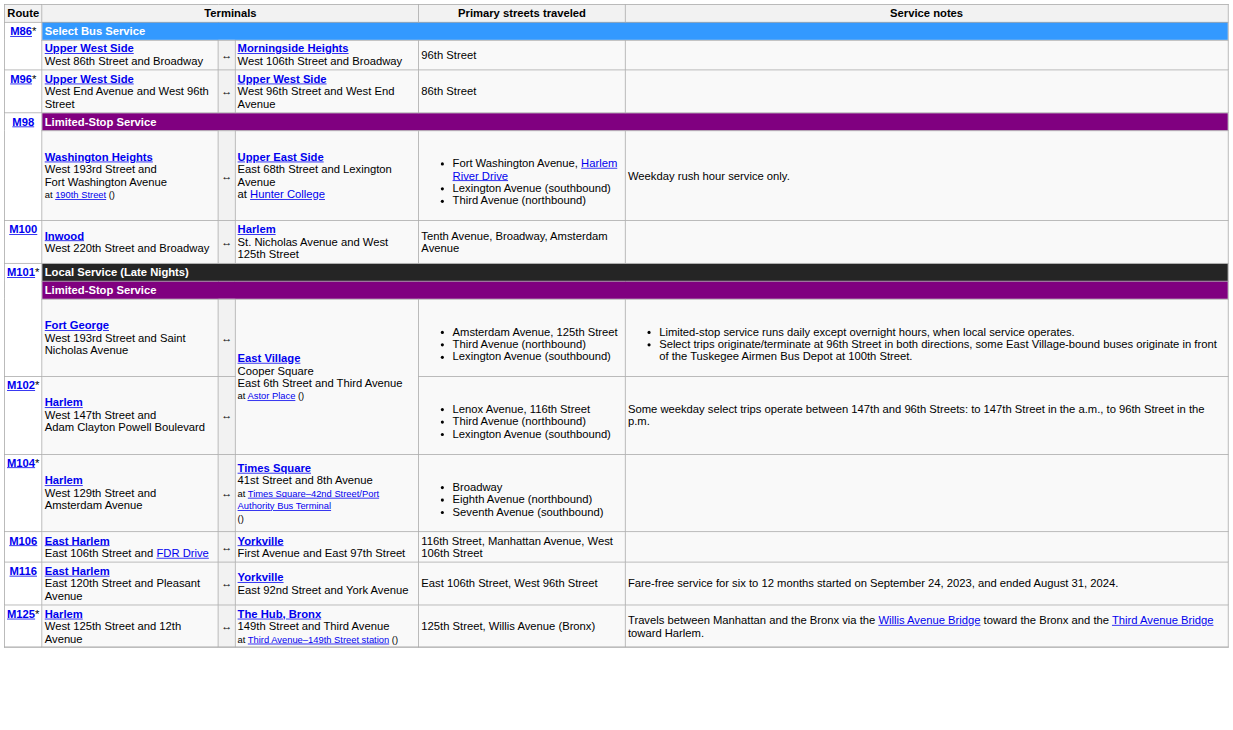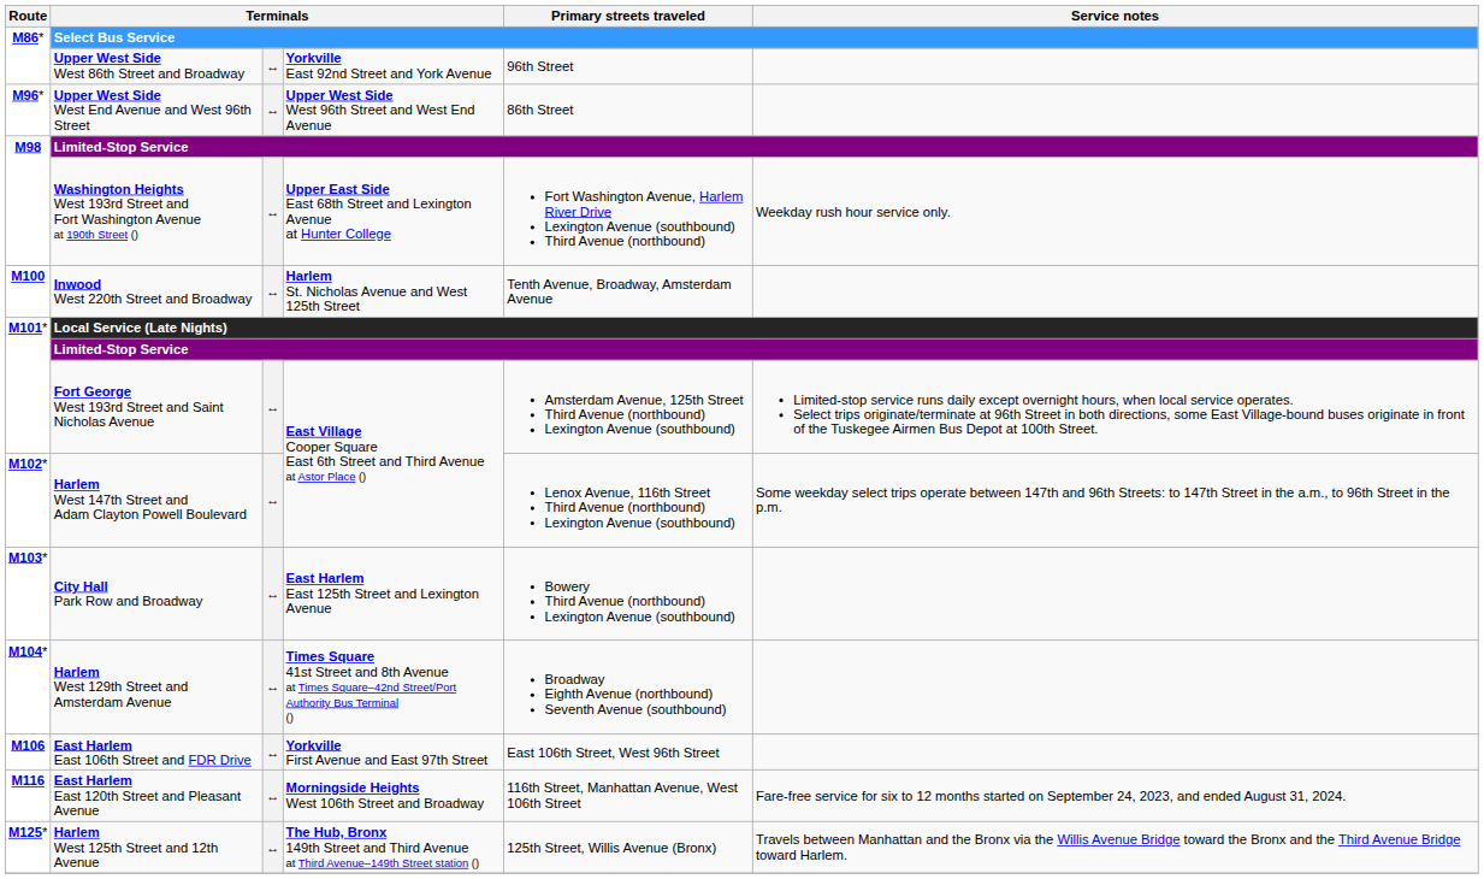 <table class="wikitable" style="font-size: 90%;" |>
 <tr>
 <th>Route</th>
 <th colspan=3>Terminals</th>
 <th>Primary streets traveled</th>
 <th>Service notes</th>
 </tr>
 <tr>
 <td style="background:white; color:black" align="center" valign=top rowspan="2"><div><strong><a href='#'>M86</a></strong>*</div></td>
 <td colspan=5 style="background:#3399FF; color:white" align="left"><strong>Select Bus Service</strong></td>
 </tr>
 <tr>
 <td><strong><a href='#'>Upper West Side</a></strong><br>West 86th Street and Broadway</td>
 <th><span>↔</span></th>
-<td><strong><a href='#'>Morningside Heights</a></strong><br>West 106th Street and Broadway</td>
+<td><strong><a href='#'>Yorkville</a></strong><br>East 92nd Street and York Avenue</td>
 <td>96th Street</td>
 <td></td>
 </tr>
 <tr>
 <td style="background:white; color:black" align="center" valign=top><div><strong><a href='#'>M96</a></strong>*</div></td>
 <td><strong><a href='#'>Upper West Side</a></strong><br>West End Avenue and West 96th Street</td>
 <th><span>↔</span></th>
 <td><strong><a href='#'>Upper West Side</a></strong><br>West 96th Street and West End Avenue</td>
 <td>86th Street</td>
 <td></td>
 </tr>
 <tr>
 <td rowspan=2 style="background:white; color:black" align="center" valign=top><div><strong><a href='#'>M98</a></strong></div></td>
 <td colspan=5 style="background:purple; color:white" align="left"><strong>Limited-Stop Service</strong></td>
 </tr>
 <tr>
 <td><strong><a href='#'>Washington Heights</a></strong><br>West 193rd Street and<br>Fort Washington Avenue<br><small>at <a href='#'>190th Street</a> ()</small></td>
 <th><span>↔</span></th>
 <td><strong><a href='#'>Upper East Side</a></strong><br>East 68th Street and Lexington Avenue<br>at <a href='#'>Hunter College</a></td>
 <td><br><ul><li>Fort Washington Avenue, <a href='#'>Harlem River Drive</a></li><li>Lexington Avenue (southbound)</li><li>Third Avenue (northbound)</li></ul></td>
 <td>Weekday rush hour service only.</td>
 </tr>
 <tr>
 <td style="background:white; color:black" align="center" valign="top"><div><strong><a href='#'>M100</a></strong><br></div></td>
 <td><strong><a href='#'>Inwood</a></strong><br>West 220th Street and Broadway</td>
 <th><span>↔</span></th>
 <td><strong><a href='#'>Harlem</a></strong><br>St. Nicholas Avenue and West 125th Street</td>
 <td>Tenth Avenue, Broadway, Amsterdam Avenue</td>
 <td></td>
 </tr>
 <tr>
 <td rowspan=3 style="background:white; color:black" align="center" valign=top><div><strong><a href='#'>M101</a></strong>*</div></td>
 <td colspan=5 style="background:#252525; color:white" align="left"><strong>Local Service (Late Nights)</strong></td>
 </tr>
 <tr>
 <td colspan=5 style="background:purple; color:white" align="left"><strong>Limited-Stop Service</strong></td>
 </tr>
 <tr>
 <td><strong><a href='#'>Fort George</a></strong><br>West 193rd Street and Saint Nicholas Avenue</td>
 <th><span>↔</span></th>
 <td rowspan=2><strong><a href='#'>East Village</a></strong><br>Cooper Square<br>East 6th Street and Third Avenue<br><small>at <a href='#'>Astor Place</a> ()</small></td>
 <td><br><ul><li>Amsterdam Avenue, 125th Street</li><li>Third Avenue (northbound)</li><li>Lexington Avenue (southbound)</li></ul></td>
 <td><br><ul><li>Limited-stop service runs daily except overnight hours, when local service operates.</li><li>Select trips originate/terminate at 96th Street in both directions, some East Village-bound buses originate in front of the Tuskegee Airmen Bus Depot at 100th Street.</li></ul></td>
 </tr>
 <tr>
 <td style="background:white; color:black" align="center" valign=top><div><strong><a href='#'>M102</a></strong>*</div></td>
 <td><strong><a href='#'>Harlem</a></strong><br>West 147th Street and<br>Adam Clayton Powell Boulevard</td>
 <th><span>↔</span></th>
 <td><br><ul><li>Lenox Avenue, 116th Street</li><li>Third Avenue (northbound)</li><li>Lexington Avenue (southbound)</li></ul></td>
 <td>Some weekday select trips operate between 147th and 96th Streets: to 147th Street in the a.m., to 96th Street in the p.m.</td>
 </tr>
 <tr>
+<td style="background:white; color:black" align="center" valign=top><div><strong><a href='#'>M103</a></strong>*</div></td>
+<td><strong><a href='#'>City Hall</a></strong><br>Park Row and Broadway</td>
+<th><span>↔</span></th>
+<td><strong><a href='#'>East Harlem</a></strong><br>East 125th Street and Lexington Avenue</td>
+<td><br><ul><li>Bowery</li><li>Third Avenue (northbound)</li><li>Lexington Avenue (southbound)</li></ul></td>
+<td></td>
+</tr>
+<tr>
 <td style="background:white; color:black" align="center" valign=top><div><strong><a href='#'>M104</a></strong>*</div></td>
 <td><strong><a href='#'>Harlem</a></strong><br>West 129th Street and Amsterdam Avenue</td>
 <th><span>↔</span></th>
 <td><strong><a href='#'>Times Square</a></strong><br>41st Street and 8th Avenue<br><small>at <a href='#'>Times Square–42nd Street/Port Authority Bus Terminal</a><br>()</small></td>
 <td><br><ul><li>Broadway</li><li>Eighth Avenue (northbound)</li><li>Seventh Avenue (southbound)</li></ul></td>
 <td></td>
 </tr>
 <tr>
 <td style="background:white; color:black" align="center" valign=top><div><strong><a href='#'>M106</a></strong></div></td>
 <td><strong><a href='#'>East Harlem</a></strong><br>East 106th Street and <a href='#'>FDR Drive</a></td>
 <th><span>↔</span></th>
 <td><strong><a href='#'>Yorkville</a></strong><br>First Avenue and East 97th Street</td>
-<td>116th Street, Manhattan Avenue, West 106th Street</td>
+<td>East 106th Street, West 96th Street</td>
 <td></td>
 </tr>
 <tr>
 <td style="background:white; color:black" align="center" valign=top><div><strong><a href='#'>M116</a></strong></div></td>
 <td><strong><a href='#'>East Harlem</a></strong><br>East 120th Street and Pleasant Avenue</td>
 <th><span>↔</span></th>
-<td><strong><a href='#'>Yorkville</a></strong><br>East 92nd Street and York Avenue</td>
-<td>East 106th Street, West 96th Street</td>
+<td><strong><a href='#'>Morningside Heights</a></strong><br>West 106th Street and Broadway</td>
+<td>116th Street, Manhattan Avenue, West 106th Street</td>
 <td>Fare-free service for six to 12 months started on September 24, 2023, and ended August 31, 2024.</td>
 </tr>
 <tr>
 <td style="background:white; color:black" align="center" valign=top><div><strong><a href='#'>M125</a></strong>*</div></td>
 <td><strong><a href='#'>Harlem</a></strong><br>West 125th Street and 12th Avenue</td>
 <th><span>↔</span></th>
 <td><strong><a href='#'>The Hub, Bronx</a></strong><br>149th Street and Third Avenue<br><small>at <a href='#'>Third Avenue–149th Street station</a> ()</small></td>
 <td>125th Street, Willis Avenue (Bronx)</td>
 <td>Travels between Manhattan and the Bronx via the <a href='#'>Willis Avenue Bridge</a> toward the Bronx and the <a href='#'>Third Avenue Bridge</a> toward Harlem.</td>
 </tr>
 <tr>
 </tr>
 </table>
